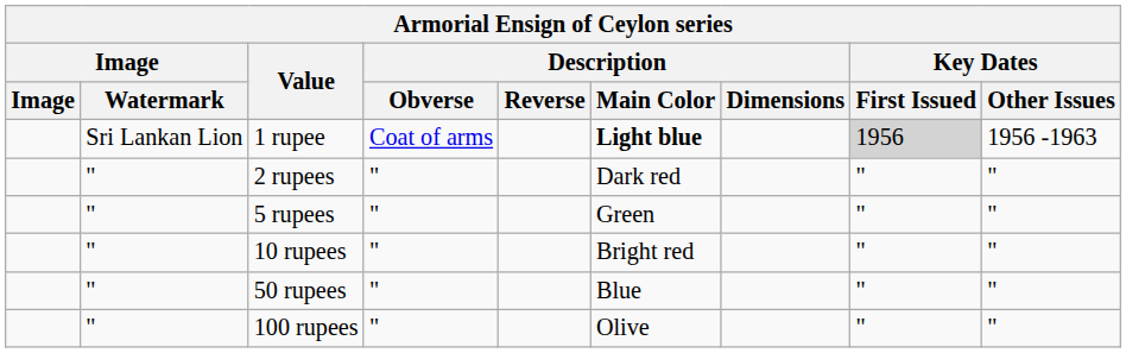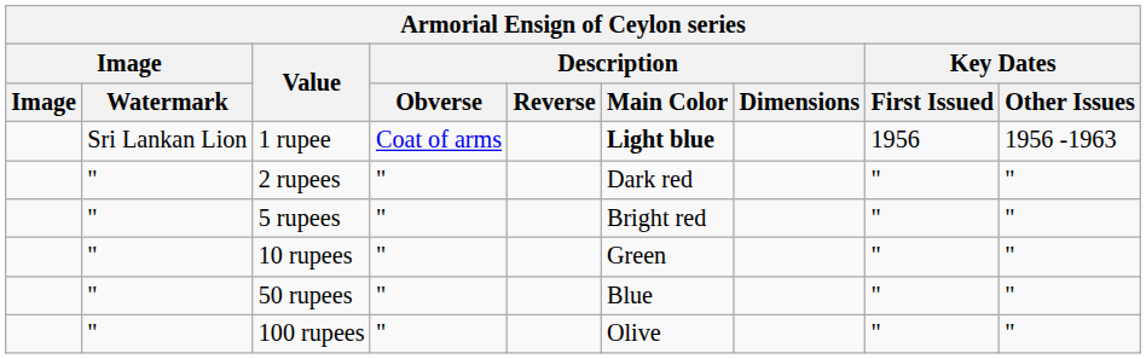 <table class="wikitable" style="font-size: 100%">
 <tr>
 <th colspan="10">Armorial Ensign of Ceylon series</th>
 </tr>
 <tr>
 <th colspan="2">Image</th>
 <th rowspan="2">Value</th>
 <th colspan="4">Description</th>
 <th colspan="2">Key Dates</th>
 </tr>
 <tr>
 <th>Image</th>
 <th>Watermark</th>
 <th>Obverse</th>
 <th>Reverse</th>
 <th>Main Color</th>
 <th>Dimensions</th>
 <th>First Issued</th>
 <th>Other Issues</th>
 </tr>
 <tr>
 <td></td>
 <td>Sri Lankan Lion</td>
 <td>1 rupee</td>
 <td><a href='#'>Coat of arms</a></td>
 <td></td>
 <td><strong>Light blue</strong></td>
 <td></td>
-<td style="background: lightgrey;">1956</td>
+<td>1956</td>
 <td>1956 -1963</td>
 </tr>
 <tr>
 <td></td>
 <td>"</td>
 <td>2 rupees</td>
 <td>"</td>
 <td></td>
 <td>Dark red</td>
 <td></td>
 <td>"</td>
 <td>"</td>
 </tr>
 <tr>
 <td></td>
 <td>"</td>
 <td>5 rupees</td>
 <td>"</td>
 <td></td>
-<td>Green</td>
+<td>Bright red</td>
 <td></td>
 <td>"</td>
 <td>"</td>
 </tr>
 <tr>
 <td></td>
 <td>"</td>
 <td>10 rupees</td>
 <td>"</td>
 <td></td>
-<td>Bright red</td>
+<td>Green</td>
 <td></td>
 <td>"</td>
 <td>"</td>
 </tr>
 <tr>
 <td></td>
 <td>"</td>
 <td>50 rupees</td>
 <td>"</td>
 <td></td>
 <td>Blue</td>
 <td></td>
 <td>"</td>
 <td>"</td>
 </tr>
 <tr>
 <td></td>
 <td>"</td>
 <td>100 rupees</td>
 <td>"</td>
 <td></td>
 <td>Olive</td>
 <td></td>
 <td>"</td>
 <td>"</td>
 </tr>
 </table>
